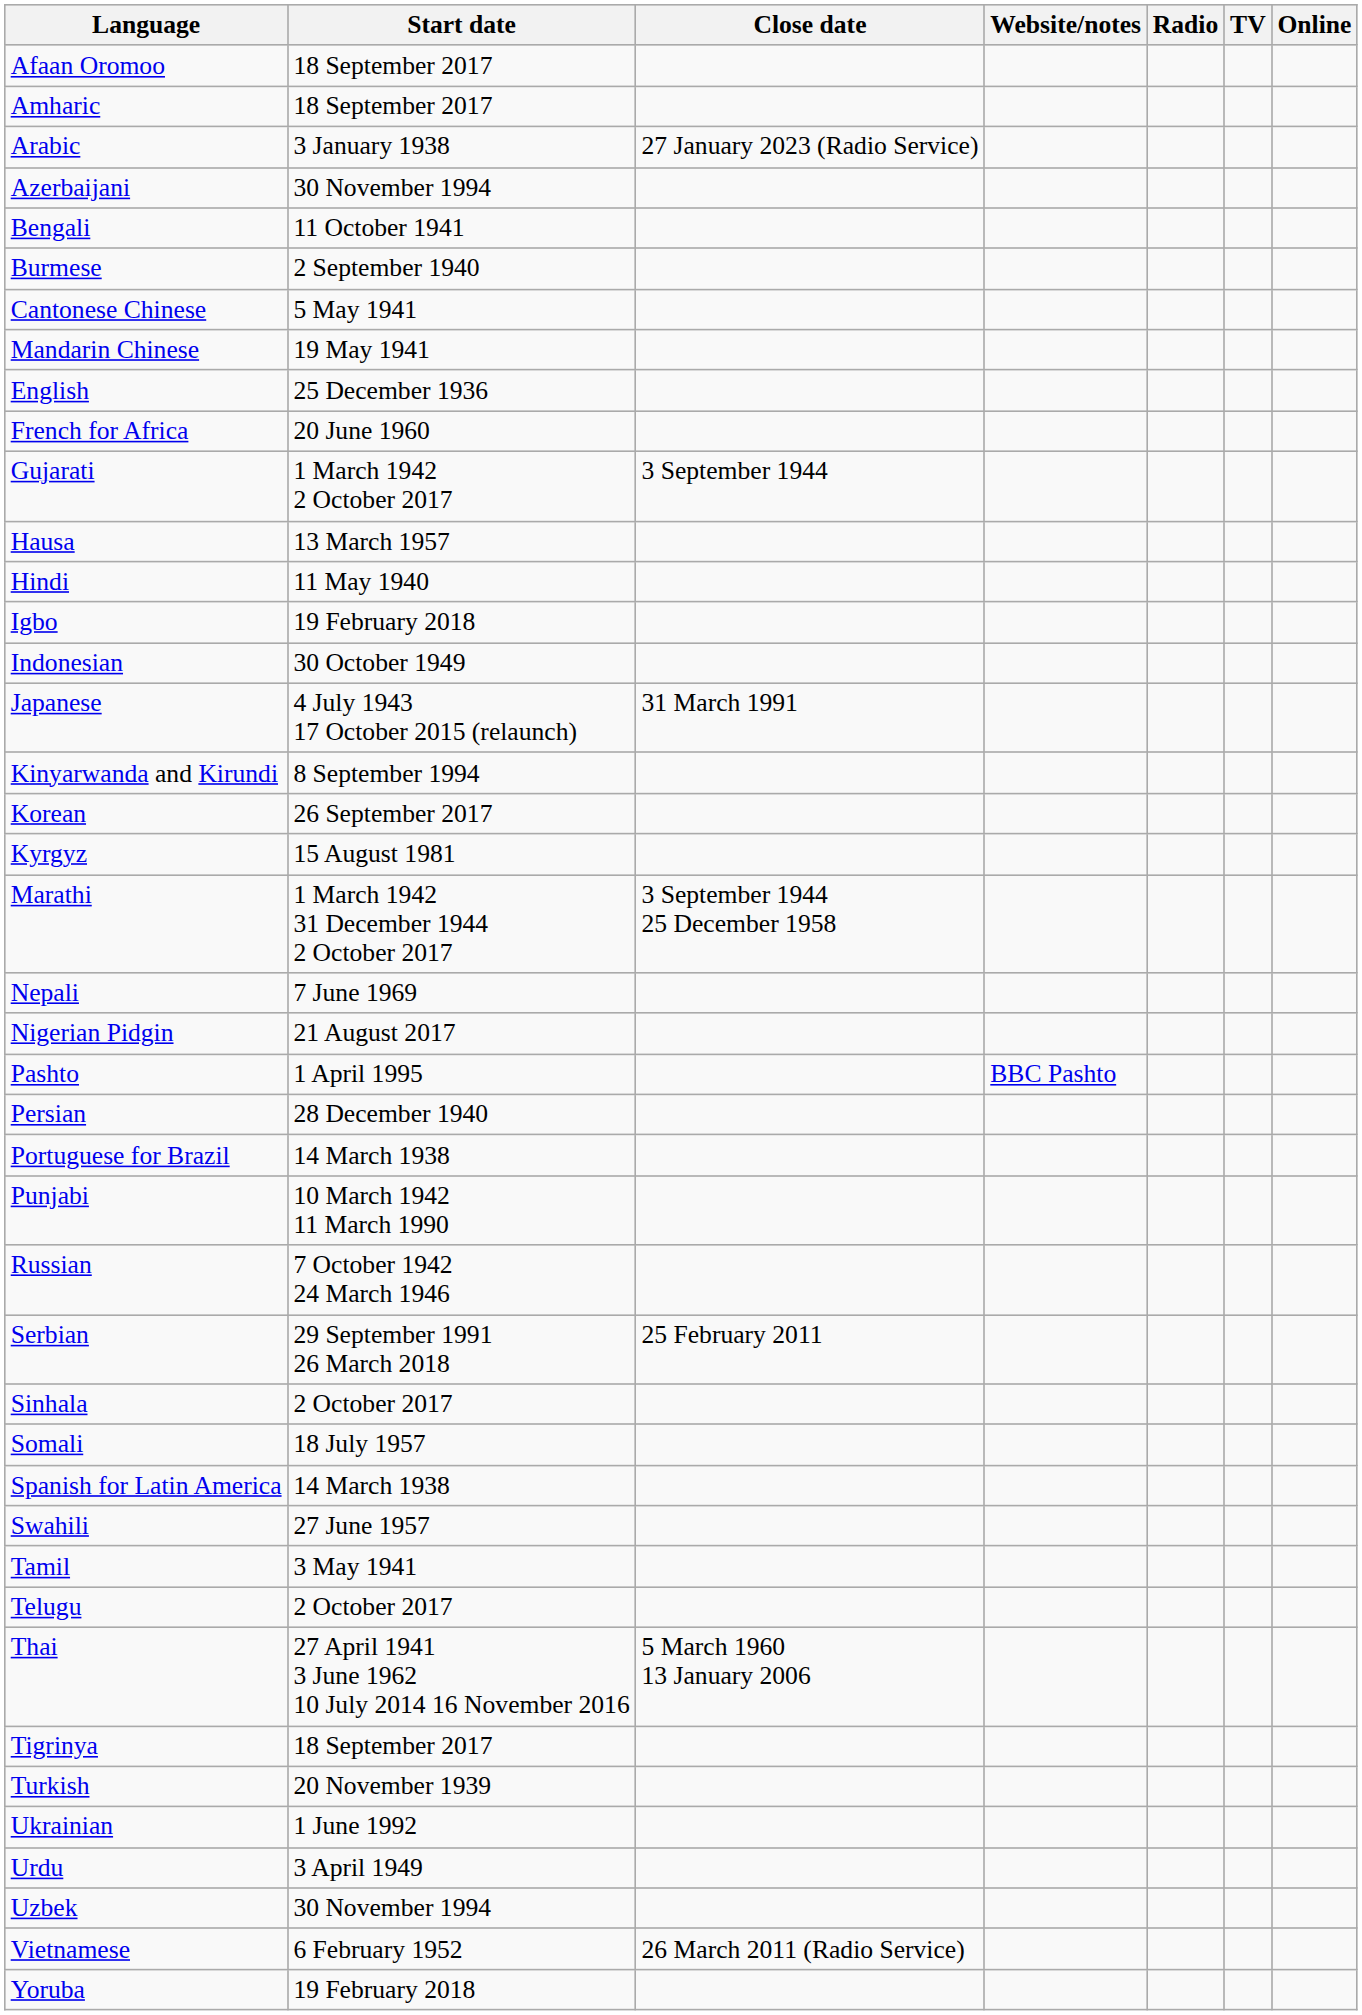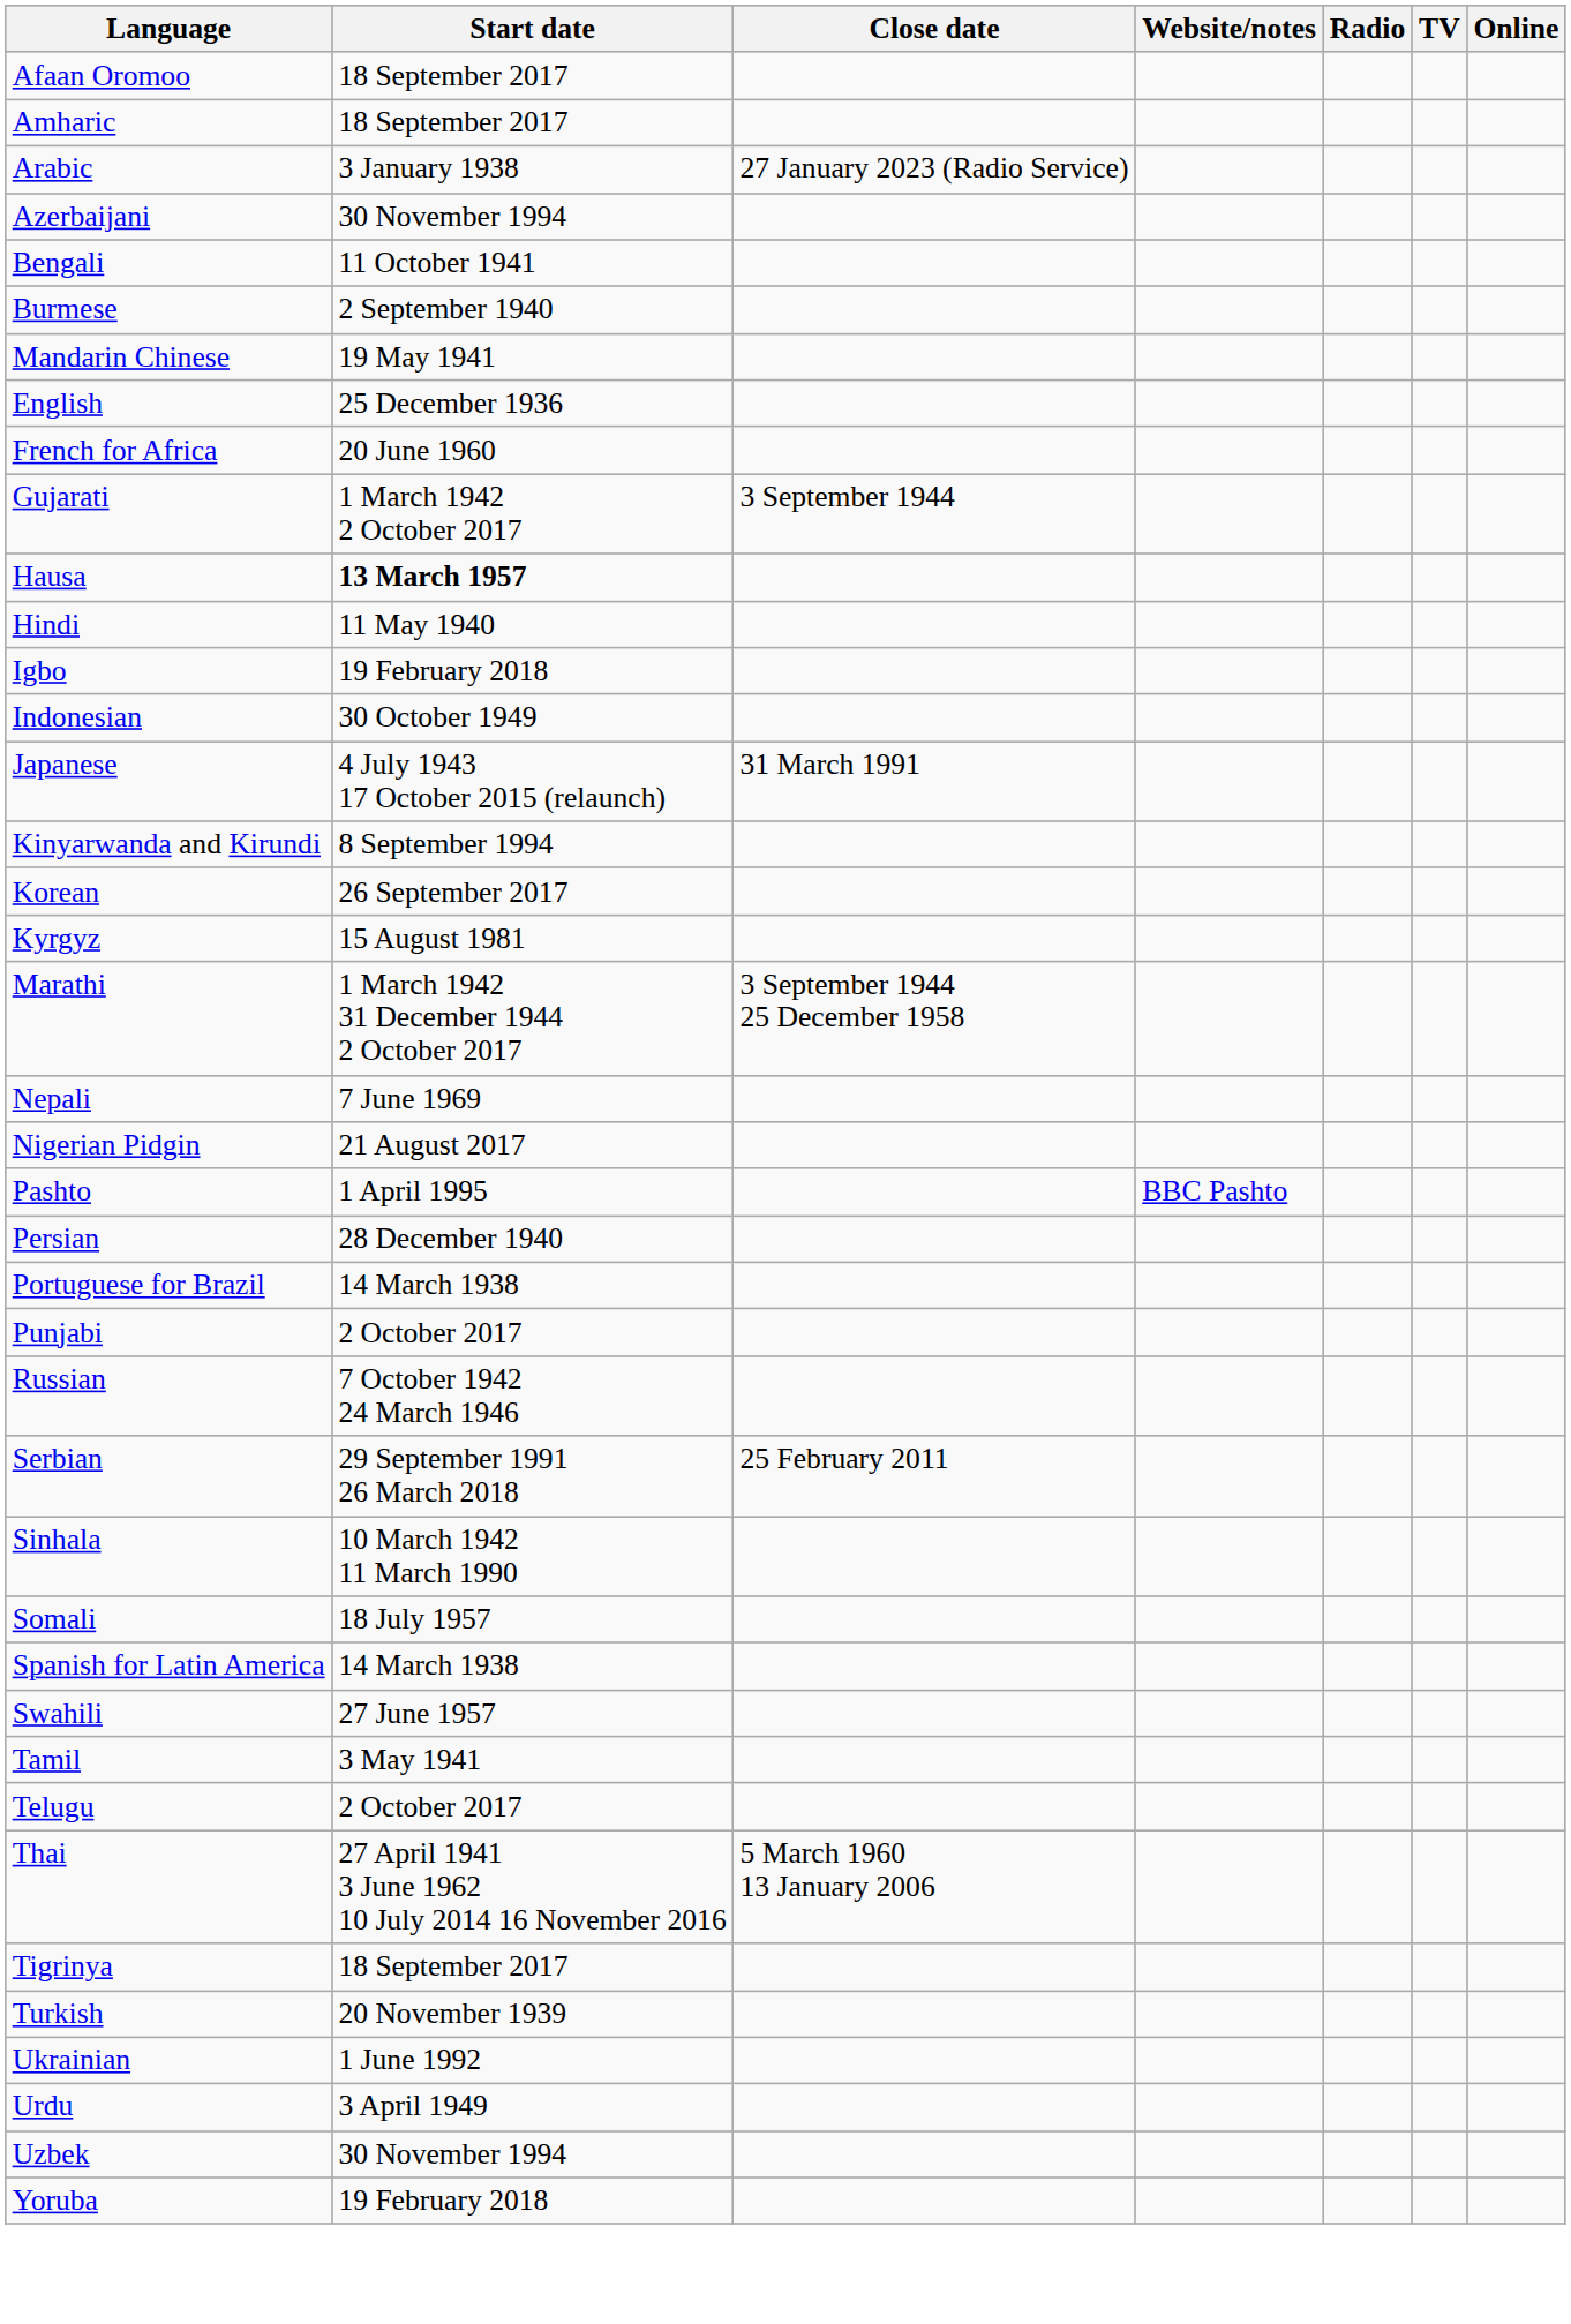 <table class="wikitable sortable" style="text-align: left:0.5em;">
 <tr>
 <th>Language</th>
 <th data-sort-type="date">Start date</th>
 <th data-sort-type="date">Close date</th>
 <th>Website/notes</th>
 <th>Radio</th>
 <th>TV</th>
 <th>Online</th>
 </tr>
 <tr>
 <td style="vertical-align: top;"><a href='#'>Afaan Oromoo</a></td>
 <td style="vertical-align: top;">18 September 2017</td>
 <td style="vertical-align: top;"></td>
 <td style="vertical-align: top;"></td>
 <td></td>
 <td style="vertical-align: top;"></td>
 <td></td>
 </tr>
 <tr>
 <td style="vertical-align: top;"><a href='#'>Amharic</a></td>
 <td style="vertical-align: top;">18 September 2017</td>
 <td style="vertical-align: top;"></td>
 <td style="vertical-align: top;"></td>
 <td></td>
 <td style="vertical-align: top;"></td>
 <td></td>
 </tr>
 <tr>
 <td style="vertical-align: top;"><a href='#'>Arabic</a></td>
 <td style="vertical-align: top;">3 January 1938</td>
 <td style="vertical-align: top;">27 January 2023 (Radio Service)</td>
 <td style="vertical-align: top;"></td>
 <td></td>
 <td></td>
 <td></td>
 </tr>
 <tr>
 <td style="vertical-align: top;"><a href='#'>Azerbaijani</a></td>
 <td style="vertical-align: top;">30 November 1994</td>
 <td style="vertical-align: top;"></td>
 <td style="vertical-align: top;"></td>
 <td></td>
 <td style="vertical-align: top;"></td>
 <td></td>
 </tr>
 <tr>
 <td style="vertical-align: top;"><a href='#'>Bengali</a></td>
 <td style="vertical-align: top;">11 October 1941</td>
 <td style="vertical-align: top;"></td>
 <td style="vertical-align: top;"></td>
 <td></td>
 <td style="vertical-align: top;"></td>
 <td></td>
 </tr>
 <tr>
 <td style="vertical-align: top;"><a href='#'>Burmese</a></td>
 <td style="vertical-align: top;">2 September 1940</td>
 <td style="vertical-align: top;"></td>
 <td style="vertical-align: top;"></td>
 <td></td>
 <td style="vertical-align: top;"></td>
 <td></td>
 </tr>
 <tr style="vertical-align: top;">
-<td><a href='#'>Cantonese Chinese</a></td>
-<td>5 May 1941</td>
-<td style="vertical-align: top;"></td>
-<td style="vertical-align: top;"></td>
-<td style="vertical-align: top;"></td>
-<td style="vertical-align: top;"></td>
-<td></td>
-</tr>
-<tr style="vertical-align: top;">
 <td><a href='#'>Mandarin Chinese</a></td>
 <td>19 May 1941</td>
 <td></td>
 <td style="vertical-align: top;"></td>
 <td style="vertical-align: top;"></td>
 <td style="vertical-align: top;"></td>
 <td></td>
 </tr>
 <tr>
 <td style="vertical-align: top;"><a href='#'>English</a></td>
 <td style="vertical-align: top;">25 December 1936</td>
 <td style="vertical-align: top;"></td>
 <td style="vertical-align: top;"></td>
 <td></td>
 <td></td>
 <td></td>
 </tr>
 <tr>
 <td style="vertical-align: top;"><a href='#'>French for Africa</a></td>
 <td style="vertical-align: top;">20 June 1960</td>
 <td style="vertical-align: top;"></td>
 <td style="vertical-align: top;"></td>
 <td></td>
 <td style="vertical-align: top;"></td>
 <td></td>
 </tr>
 <tr>
 <td style="vertical-align: top;"><a href='#'>Gujarati</a></td>
 <td style="vertical-align: top;">1 March 1942<br>2 October 2017</td>
 <td style="vertical-align: top;">3 September 1944</td>
 <td style="vertical-align: top;"></td>
 <td style="vertical-align: top;"></td>
 <td style="vertical-align: top;"></td>
 <td></td>
 </tr>
 <tr>
 <td style="vertical-align: top;"><a href='#'>Hausa</a></td>
-<td style="vertical-align: top;">13 March 1957</td>
+<td style="vertical-align: top;"><strong>13 March 1957</strong></td>
 <td style="vertical-align: top;"></td>
 <td style="vertical-align: top;"></td>
 <td></td>
 <td style="vertical-align: top;"></td>
 <td></td>
 </tr>
 <tr style="vertical-align: top;">
 <td><a href='#'>Hindi</a></td>
 <td>11 May 1940</td>
 <td></td>
 <td></td>
 <td></td>
 <td></td>
 <td></td>
 </tr>
 <tr>
 <td style="vertical-align: top;"><a href='#'>Igbo</a></td>
 <td style="vertical-align: top;">19 February 2018</td>
 <td style="vertical-align: top;"></td>
 <td style="vertical-align: top;"></td>
 <td style="vertical-align: top;"></td>
 <td style="vertical-align: top;"></td>
 <td style="vertical-align: top;"></td>
 </tr>
 <tr>
 <td style="vertical-align: top;"><a href='#'>Indonesian</a></td>
 <td style="vertical-align: top;">30 October 1949</td>
 <td style="vertical-align: top;"></td>
 <td style="vertical-align: top;"></td>
 <td></td>
 <td style="vertical-align: top;"></td>
 <td></td>
 </tr>
 <tr>
 <td style="vertical-align: top;"><a href='#'>Japanese</a></td>
 <td style="vertical-align: top;">4 July 1943<br>17 October 2015 (relaunch)</td>
 <td style="vertical-align: top;">31 March 1991</td>
 <td style="vertical-align: top;"></td>
 <td></td>
 <td></td>
 <td></td>
 </tr>
 <tr>
 <td style="vertical-align: top;"><a href='#'>Kinyarwanda</a> and <a href='#'>Kirundi</a></td>
 <td style="vertical-align: top;">8 September 1994</td>
 <td style="vertical-align: top;"></td>
 <td style="vertical-align: top;"></td>
 <td></td>
 <td style="vertical-align: top;"></td>
 <td></td>
 </tr>
 <tr>
 <td style="vertical-align: top;"><a href='#'>Korean</a></td>
 <td style="vertical-align: top;">26 September 2017</td>
 <td style="vertical-align: top;"></td>
 <td style="vertical-align: top;"></td>
 <td></td>
 <td style="vertical-align: top;"></td>
 <td></td>
 </tr>
 <tr>
 <td style="vertical-align: top;"><a href='#'>Kyrgyz</a></td>
 <td style="vertical-align: top;">15 August 1981</td>
 <td style="vertical-align: top;"></td>
 <td style="vertical-align: top;"></td>
 <td></td>
 <td style="vertical-align: top;"></td>
 <td></td>
 </tr>
 <tr>
 <td style="vertical-align: top;"><a href='#'>Marathi</a></td>
 <td style="vertical-align: top;" data-sort-value="1 March 1942">1 March 1942<br>31 December 1944<br>2 October 2017</td>
 <td style="vertical-align: top;" data-sort-value="25 December 1958">3 September 1944<br>25 December 1958</td>
 <td style="vertical-align: top;"></td>
 <td style="vertical-align: top;"></td>
 <td style="vertical-align: top;"></td>
 <td></td>
 </tr>
 <tr>
 <td style="vertical-align: top;"><a href='#'>Nepali</a></td>
 <td style="vertical-align: top;">7 June 1969</td>
 <td style="vertical-align: top;"></td>
 <td style="vertical-align: top;"></td>
 <td></td>
 <td style="vertical-align: top;"></td>
 <td></td>
 </tr>
 <tr>
 <td style="vertical-align: top;"><a href='#'>Nigerian Pidgin</a></td>
 <td style="vertical-align: top;">21 August 2017</td>
 <td style="vertical-align: top;"></td>
 <td style="vertical-align: top;"></td>
 <td></td>
 <td style="vertical-align: top;"></td>
 <td style="vertical-align: top;"></td>
 </tr>
 <tr>
 <td style="vertical-align: top;"><a href='#'>Pashto</a></td>
 <td style="vertical-align: top;">1 April 1995</td>
 <td style="vertical-align: top;"></td>
 <td style="vertical-align: top;"><a href='#'>BBC Pashto</a></td>
 <td></td>
 <td style="vertical-align: top;"></td>
 <td></td>
 </tr>
 <tr>
 <td style="vertical-align: top;"><a href='#'>Persian</a></td>
 <td style="vertical-align: top;">28 December 1940</td>
 <td style="vertical-align: top;"></td>
 <td style="vertical-align: top;"></td>
 <td></td>
 <td></td>
 <td></td>
 </tr>
 <tr>
 <td style="vertical-align: top;"><a href='#'>Portuguese for Brazil</a></td>
 <td style="vertical-align: top;">14 March 1938</td>
 <td style="vertical-align: top;"></td>
 <td style="vertical-align: top;"></td>
 <td></td>
 <td style="vertical-align: top;"></td>
 <td></td>
 </tr>
 <tr>
 <td style="vertical-align: top;"><a href='#'>Punjabi</a></td>
-<td style="vertical-align: top;" data-sort-value="10 March 1942">10 March 1942<br>11 March 1990</td>
+<td style="vertical-align: top;">2 October 2017</td>
 <td style="vertical-align: top;"></td>
 <td style="vertical-align: top;"></td>
 <td></td>
 <td></td>
 <td></td>
 </tr>
 <tr>
 <td style="vertical-align: top;"><a href='#'>Russian</a></td>
 <td style="vertical-align: top;" data-sort-value="7 October 1942">7 October 1942<br>24 March 1946</td>
 <td style="vertical-align: top;" data-sort-value=""></td>
 <td style="vertical-align: top;"></td>
 <td style="vertical-align: top;"></td>
 <td></td>
 <td></td>
 </tr>
 <tr>
 <td style="vertical-align: top;"><a href='#'>Serbian</a></td>
 <td style="vertical-align: top;" data-sort-value="29 September 1991">29 September 1991<br>26 March 2018</td>
 <td style="vertical-align: top;" data-sort-value="">25 February 2011</td>
 <td style="vertical-align: top;"></td>
 <td></td>
 <td style="vertical-align: top;"></td>
 <td></td>
 </tr>
 <tr>
 <td style="vertical-align: top;"><a href='#'>Sinhala</a></td>
-<td style="vertical-align: top;">2 October 2017</td>
+<td style="vertical-align: top;" data-sort-value="10 March 1942">10 March 1942<br>11 March 1990</td>
 <td style="vertical-align: top;" data-sort-value=""></td>
 <td style="vertical-align: top;"></td>
 <td></td>
 <td style="vertical-align: top;"></td>
 <td></td>
 </tr>
 <tr>
 <td style="vertical-align: top;"><a href='#'>Somali</a></td>
 <td style="vertical-align: top;">18 July 1957</td>
 <td style="vertical-align: top;"></td>
 <td style="vertical-align: top;"></td>
 <td></td>
 <td style="vertical-align: top;"></td>
 <td></td>
 </tr>
 <tr>
 <td style="vertical-align: top;"><a href='#'>Spanish for Latin America</a></td>
 <td style="vertical-align: top;">14 March 1938</td>
 <td style="vertical-align: top;"></td>
 <td style="vertical-align: top;"></td>
 <td style="vertical-align: top;"></td>
 <td style="vertical-align: top;"></td>
 <td></td>
 </tr>
 <tr>
 <td style="vertical-align: top;"><a href='#'>Swahili</a></td>
 <td style="vertical-align: top;">27 June 1957</td>
 <td style="vertical-align: top;"></td>
 <td style="vertical-align: top;"></td>
 <td></td>
 <td style="vertical-align: top;"></td>
 <td></td>
 </tr>
 <tr>
 <td style="vertical-align: top;"><a href='#'>Tamil</a></td>
 <td style="vertical-align: top;">3 May 1941</td>
 <td style="vertical-align: top;"></td>
 <td style="vertical-align: top;"></td>
 <td></td>
 <td style="vertical-align: top;"></td>
 <td></td>
 </tr>
 <tr>
 <td style="vertical-align: top;"><a href='#'>Telugu</a></td>
 <td style="vertical-align: top;">2 October 2017</td>
 <td style="vertical-align: top;"></td>
 <td style="vertical-align: top;"></td>
 <td style="vertical-align: top;"></td>
 <td style="vertical-align: top;"></td>
 <td></td>
 </tr>
 <tr>
 <td style="vertical-align: top;"><a href='#'>Thai</a></td>
 <td style="vertical-align: top;" data-sort-value="27 April 1941">27 April 1941<br>3 June 1962 <br>10 July 2014 16 November 2016</td>
 <td style="vertical-align: top;" data-sort-value="">5 March 1960<br>13 January 2006</td>
 <td style="vertical-align: top;"><br></td>
 <td></td>
 <td style="vertical-align: top;"></td>
 <td></td>
 </tr>
 <tr>
 <td style="vertical-align: top;"><a href='#'>Tigrinya</a></td>
 <td style="vertical-align: top;">18 September 2017</td>
 <td style="vertical-align: top;"></td>
 <td style="vertical-align: top;"></td>
 <td></td>
 <td style="vertical-align: top;"></td>
 <td></td>
 </tr>
 <tr>
 <td style="vertical-align: top;"><a href='#'>Turkish</a></td>
 <td style="vertical-align: top;">20 November 1939</td>
 <td style="vertical-align: top;"></td>
 <td style="vertical-align: top;"></td>
 <td></td>
 <td style="vertical-align: top;"></td>
 <td></td>
 </tr>
 <tr>
 <td style="vertical-align: top;"><a href='#'>Ukrainian</a></td>
 <td style="vertical-align: top;">1 June 1992</td>
 <td style="vertical-align: top;"></td>
 <td style="vertical-align: top;"></td>
 <td></td>
 <td style="vertical-align: top;"></td>
 <td></td>
 </tr>
 <tr>
 <td style="vertical-align: top;"><a href='#'>Urdu</a></td>
 <td style="vertical-align: top;">3 April 1949</td>
 <td style="vertical-align: top;"></td>
 <td style="vertical-align: top;"></td>
 <td></td>
 <td style="vertical-align: top;"></td>
 <td></td>
 </tr>
 <tr>
 <td style="vertical-align: top;"><a href='#'>Uzbek</a></td>
 <td style="vertical-align: top;">30 November 1994</td>
 <td style="vertical-align: top;"></td>
 <td style="vertical-align: top;"></td>
 <td></td>
 <td style="vertical-align: top;"></td>
 <td></td>
 </tr>
 <tr>
-<td style="vertical-align: top;"><a href='#'>Vietnamese</a></td>
-<td style="vertical-align: top;">6 February 1952</td>
-<td style="vertical-align: top;">26 March 2011 (Radio Service)</td>
-<td style="vertical-align: top;"></td>
-<td></td>
-<td style="vertical-align: top;"></td>
-<td></td>
-</tr>
-<tr>
 <td style="vertical-align: top;"><a href='#'>Yoruba</a></td>
 <td style="vertical-align: top;">19 February 2018</td>
 <td style="vertical-align: top;"></td>
 <td style="vertical-align: top;"></td>
 <td style="vertical-align: top;"></td>
 <td style="vertical-align: top;"></td>
 <td></td>
 </tr>
 </table>
